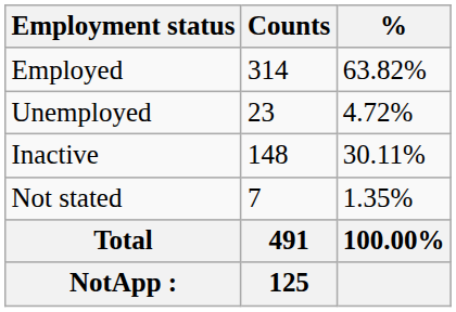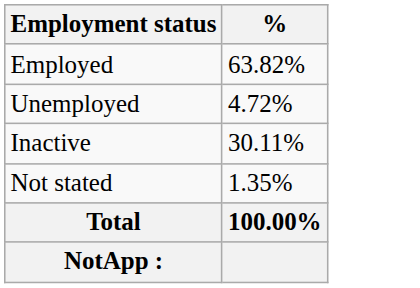 <table class="wikitable sortable">
 <tr>
 <th>Employment status</th>
-<th>Counts</th>
 <th>%</th>
 </tr>
 <tr>
 <td>Employed</td>
-<td>314</td>
 <td>63.82%</td>
 </tr>
 <tr>
 <td>Unemployed</td>
-<td>23</td>
 <td>4.72%</td>
 </tr>
 <tr>
 <td>Inactive</td>
-<td>148</td>
 <td>30.11%</td>
 </tr>
 <tr>
 <td>Not stated</td>
-<td>7</td>
 <td>1.35%</td>
 </tr>
 <tr>
 <th>Total</th>
-<th>491</th>
 <th>100.00%</th>
 </tr>
 <tr>
 <th>NotApp :</th>
-<th>125</th>
 <th></th>
 </tr>
 </table>
